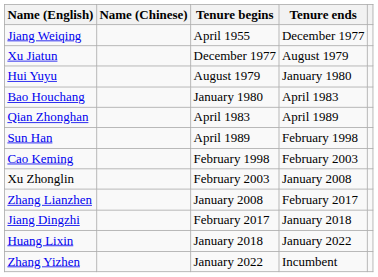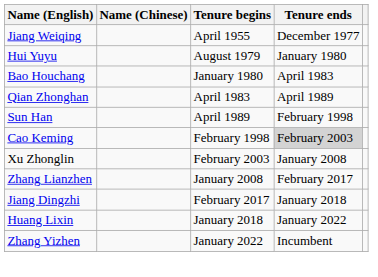 <table class="wikitable">
 <tr>
 <th>Name (English)</th>
 <th>Name (Chinese)</th>
 <th>Tenure begins</th>
 <th>Tenure ends</th>
 <th></th>
 </tr>
 <tr>
 <td><a href='#'>Jiang Weiqing</a></td>
 <td></td>
 <td>April 1955</td>
 <td>December 1977</td>
-<td></td>
-</tr>
-<tr>
-<td><a href='#'>Xu Jiatun</a></td>
-<td></td>
-<td>December 1977</td>
-<td>August 1979</td>
 <td></td>
 </tr>
 <tr>
 <td><a href='#'>Hui Yuyu</a></td>
 <td></td>
 <td>August 1979</td>
 <td>January 1980</td>
 <td></td>
 </tr>
 <tr>
 <td><a href='#'>Bao Houchang</a></td>
 <td></td>
 <td>January 1980</td>
 <td>April 1983</td>
 <td></td>
 </tr>
 <tr>
 <td><a href='#'>Qian Zhonghan</a></td>
 <td></td>
 <td>April 1983</td>
 <td>April 1989</td>
 <td></td>
 </tr>
 <tr>
 <td><a href='#'>Sun Han</a></td>
 <td></td>
 <td>April 1989</td>
 <td>February 1998</td>
 <td></td>
 </tr>
 <tr>
 <td><a href='#'>Cao Keming</a></td>
 <td></td>
 <td>February 1998</td>
-<td>February 2003</td>
+<td style="background: lightgrey;">February 2003</td>
 <td></td>
 </tr>
 <tr>
 <td>Xu Zhonglin</td>
 <td></td>
 <td>February 2003</td>
 <td>January 2008</td>
 <td></td>
 </tr>
 <tr>
 <td><a href='#'>Zhang Lianzhen</a></td>
 <td></td>
 <td>January 2008</td>
 <td>February 2017</td>
 <td></td>
 </tr>
 <tr>
 <td><a href='#'>Jiang Dingzhi</a></td>
 <td></td>
 <td>February 2017</td>
 <td>January 2018</td>
 <td></td>
 </tr>
 <tr>
 <td><a href='#'>Huang Lixin</a></td>
 <td></td>
 <td>January 2018</td>
 <td>January 2022</td>
 <td></td>
 </tr>
 <tr>
 <td><a href='#'>Zhang Yizhen</a></td>
 <td></td>
 <td>January 2022</td>
 <td>Incumbent</td>
 <td></td>
 </tr>
 </table>
